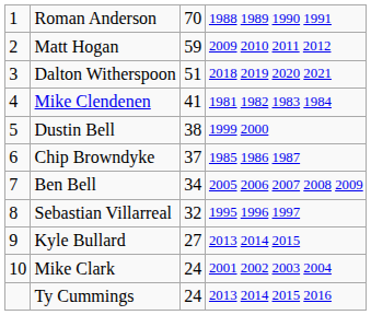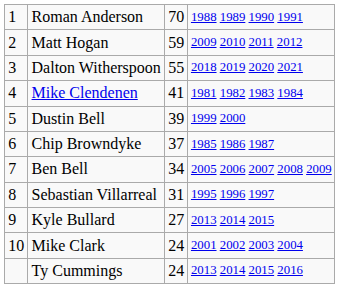 <table class="wikitable">
 <tr>
 </tr>
 <tr>
 <td>1</td>
 <td>Roman Anderson</td>
 <td>70</td>
 <td style="font-size:80%;"><a href='#'>1988</a> <a href='#'>1989</a> <a href='#'>1990</a> <a href='#'>1991</a></td>
 </tr>
 <tr>
 <td>2</td>
 <td>Matt Hogan</td>
 <td>59</td>
 <td style="font-size:80%;"><a href='#'>2009</a> <a href='#'>2010</a> <a href='#'>2011</a> <a href='#'>2012</a></td>
 </tr>
 <tr>
 <td>3</td>
 <td>Dalton Witherspoon</td>
-<td>51</td>
+<td>55</td>
 <td style="font-size:80%;"><a href='#'>2018</a> <a href='#'>2019</a> <a href='#'>2020</a> <a href='#'>2021</a></td>
 </tr>
 <tr>
 <td>4</td>
 <td><a href='#'>Mike Clendenen</a></td>
 <td>41</td>
 <td style="font-size:80%;"><a href='#'>1981</a> <a href='#'>1982</a> <a href='#'>1983</a> <a href='#'>1984</a></td>
 </tr>
 <tr>
 <td>5</td>
 <td>Dustin Bell</td>
-<td>38</td>
+<td>39</td>
 <td style="font-size:80%;"><a href='#'>1999</a> <a href='#'>2000</a></td>
 </tr>
 <tr>
 <td>6</td>
 <td>Chip Browndyke</td>
 <td>37</td>
 <td style="font-size:80%;"><a href='#'>1985</a> <a href='#'>1986</a> <a href='#'>1987</a></td>
 </tr>
 <tr>
 <td>7</td>
 <td>Ben Bell</td>
 <td>34</td>
 <td style="font-size:80%;"><a href='#'>2005</a> <a href='#'>2006</a> <a href='#'>2007</a> <a href='#'>2008</a> <a href='#'>2009</a></td>
 </tr>
 <tr>
 <td>8</td>
 <td>Sebastian Villarreal</td>
-<td>32</td>
+<td>31</td>
 <td style="font-size:80%;"><a href='#'>1995</a> <a href='#'>1996</a> <a href='#'>1997</a></td>
 </tr>
 <tr>
 <td>9</td>
 <td>Kyle Bullard</td>
 <td>27</td>
 <td style="font-size:80%;"><a href='#'>2013</a> <a href='#'>2014</a> <a href='#'>2015</a></td>
 </tr>
 <tr>
 <td>10</td>
 <td>Mike Clark</td>
 <td>24</td>
 <td style="font-size:80%;"><a href='#'>2001</a> <a href='#'>2002</a> <a href='#'>2003</a> <a href='#'>2004</a></td>
 </tr>
 <tr>
 <td></td>
 <td>Ty Cummings</td>
 <td>24</td>
 <td style="font-size:80%;"><a href='#'>2013</a> <a href='#'>2014</a> <a href='#'>2015</a> <a href='#'>2016</a></td>
 </tr>
 </table>
